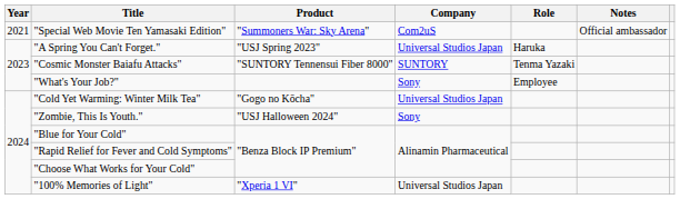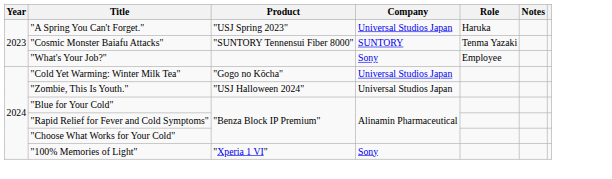 <table class="wikitable">
 <tr>
 <th>Year</th>
 <th>Title</th>
 <th>Product</th>
 <th>Company</th>
 <th>Role</th>
 <th>Notes</th>
 <th></th>
-</tr>
-<tr>
-<td>2021</td>
-<td>"Special Web Movie Ten Yamasaki Edition"</td>
-<td>"<a href='#'>Summoners War: Sky Arena</a>"</td>
-<td><a href='#'>Com2uS</a></td>
-<td></td>
-<td>Official ambassador</td>
-<td></td>
 </tr>
 <tr>
 <td rowspan="3">2023</td>
 <td>"A Spring You Can't Forget."</td>
 <td>"USJ Spring 2023"</td>
 <td><a href='#'>Universal Studios Japan</a></td>
 <td>Haruka</td>
 <td></td>
 <td></td>
 </tr>
 <tr>
 <td>"Cosmic Monster Baiafu Attacks"</td>
 <td>"SUNTORY Tennensui Fiber 8000"</td>
 <td><a href='#'>SUNTORY</a></td>
 <td>Tenma Yazaki</td>
 <td></td>
 <td></td>
 </tr>
 <tr>
 <td>"What's Your Job?"</td>
 <td></td>
 <td><a href='#'>Sony</a></td>
 <td>Employee</td>
 <td></td>
 <td></td>
 </tr>
 <tr>
 <td rowspan="6">2024</td>
 <td>"Cold Yet Warming: Winter Milk Tea"</td>
 <td>"Gogo no Kōcha"</td>
 <td><a href='#'>Universal Studios Japan</a></td>
 <td></td>
 <td></td>
 <td></td>
 </tr>
 <tr>
 <td>"Zombie, This Is Youth."</td>
 <td>"USJ Halloween 2024"</td>
-<td><a href='#'>Sony</a></td>
+<td>Universal Studios Japan</td>
 <td></td>
 <td></td>
 <td></td>
 </tr>
 <tr>
 <td>"Blue for Your Cold"</td>
 <td rowspan="3">"Benza Block IP Premium"</td>
 <td rowspan="3">Alinamin Pharmaceutical</td>
 <td></td>
 <td></td>
 <td></td>
 </tr>
 <tr>
 <td>"Rapid Relief for Fever and Cold Symptoms"</td>
 <td></td>
 <td></td>
 <td></td>
 </tr>
 <tr>
 <td>"Choose What Works for Your Cold"</td>
 <td></td>
 <td></td>
 <td></td>
 </tr>
 <tr>
 <td>"100% Memories of Light"</td>
 <td>"<a href='#'>Xperia 1 VI</a>"</td>
-<td>Universal Studios Japan</td>
+<td><a href='#'>Sony</a></td>
 <td></td>
 <td></td>
 <td></td>
 </tr>
 </table>
